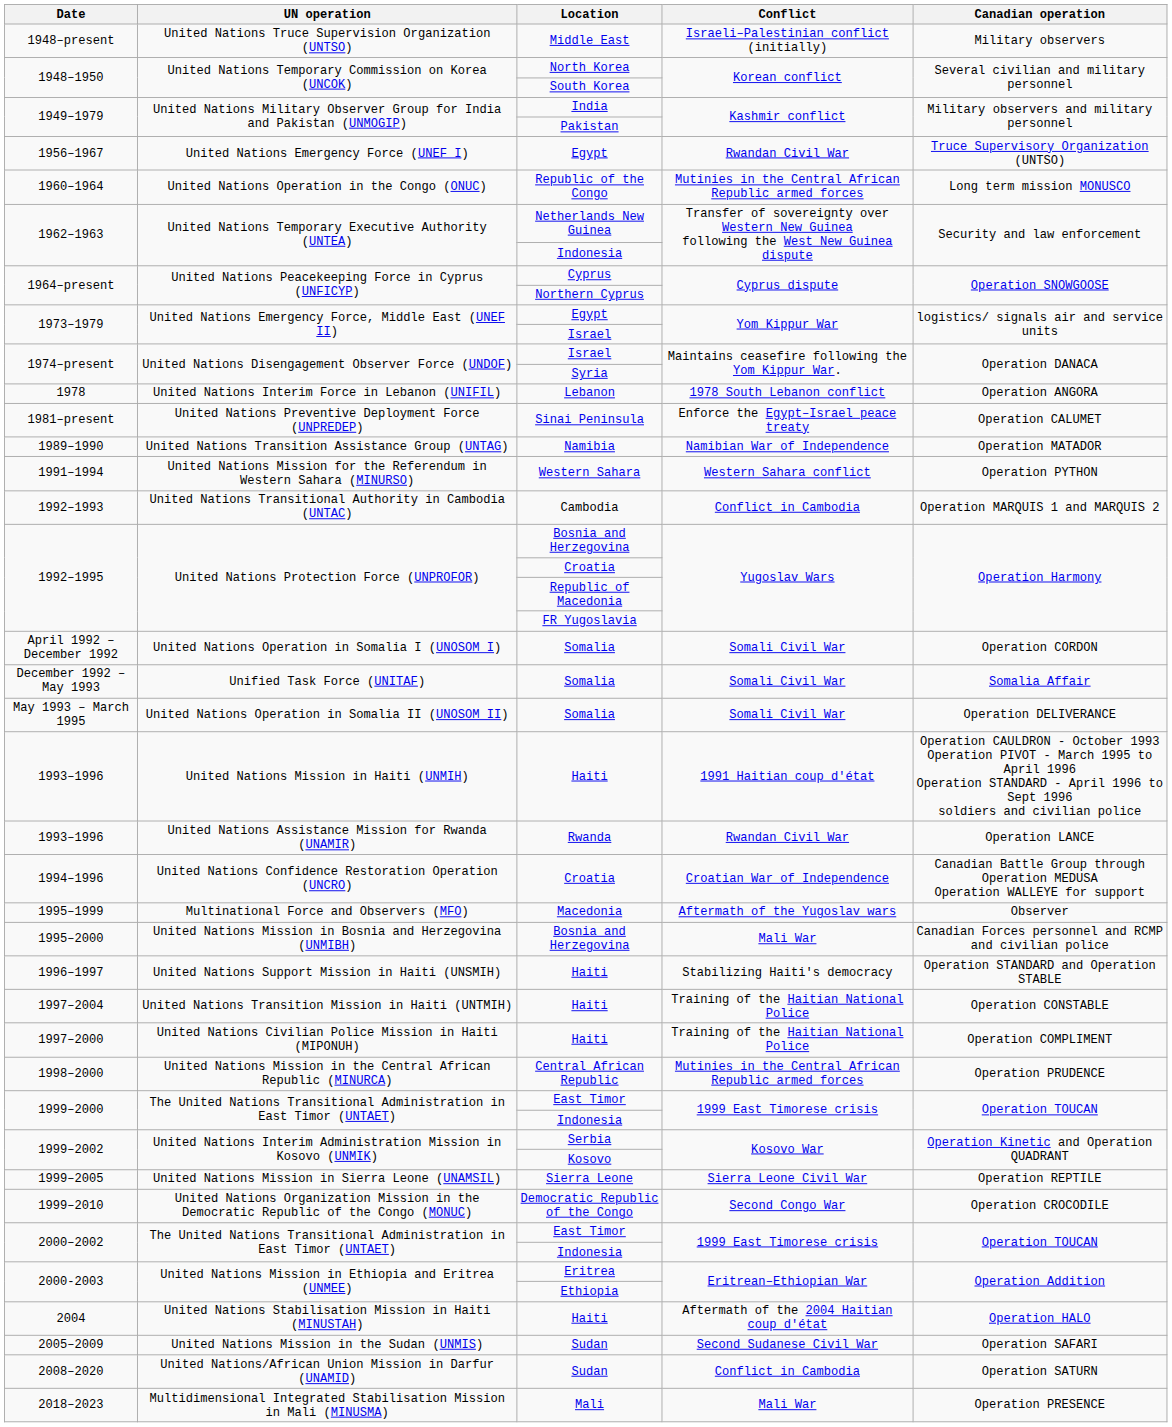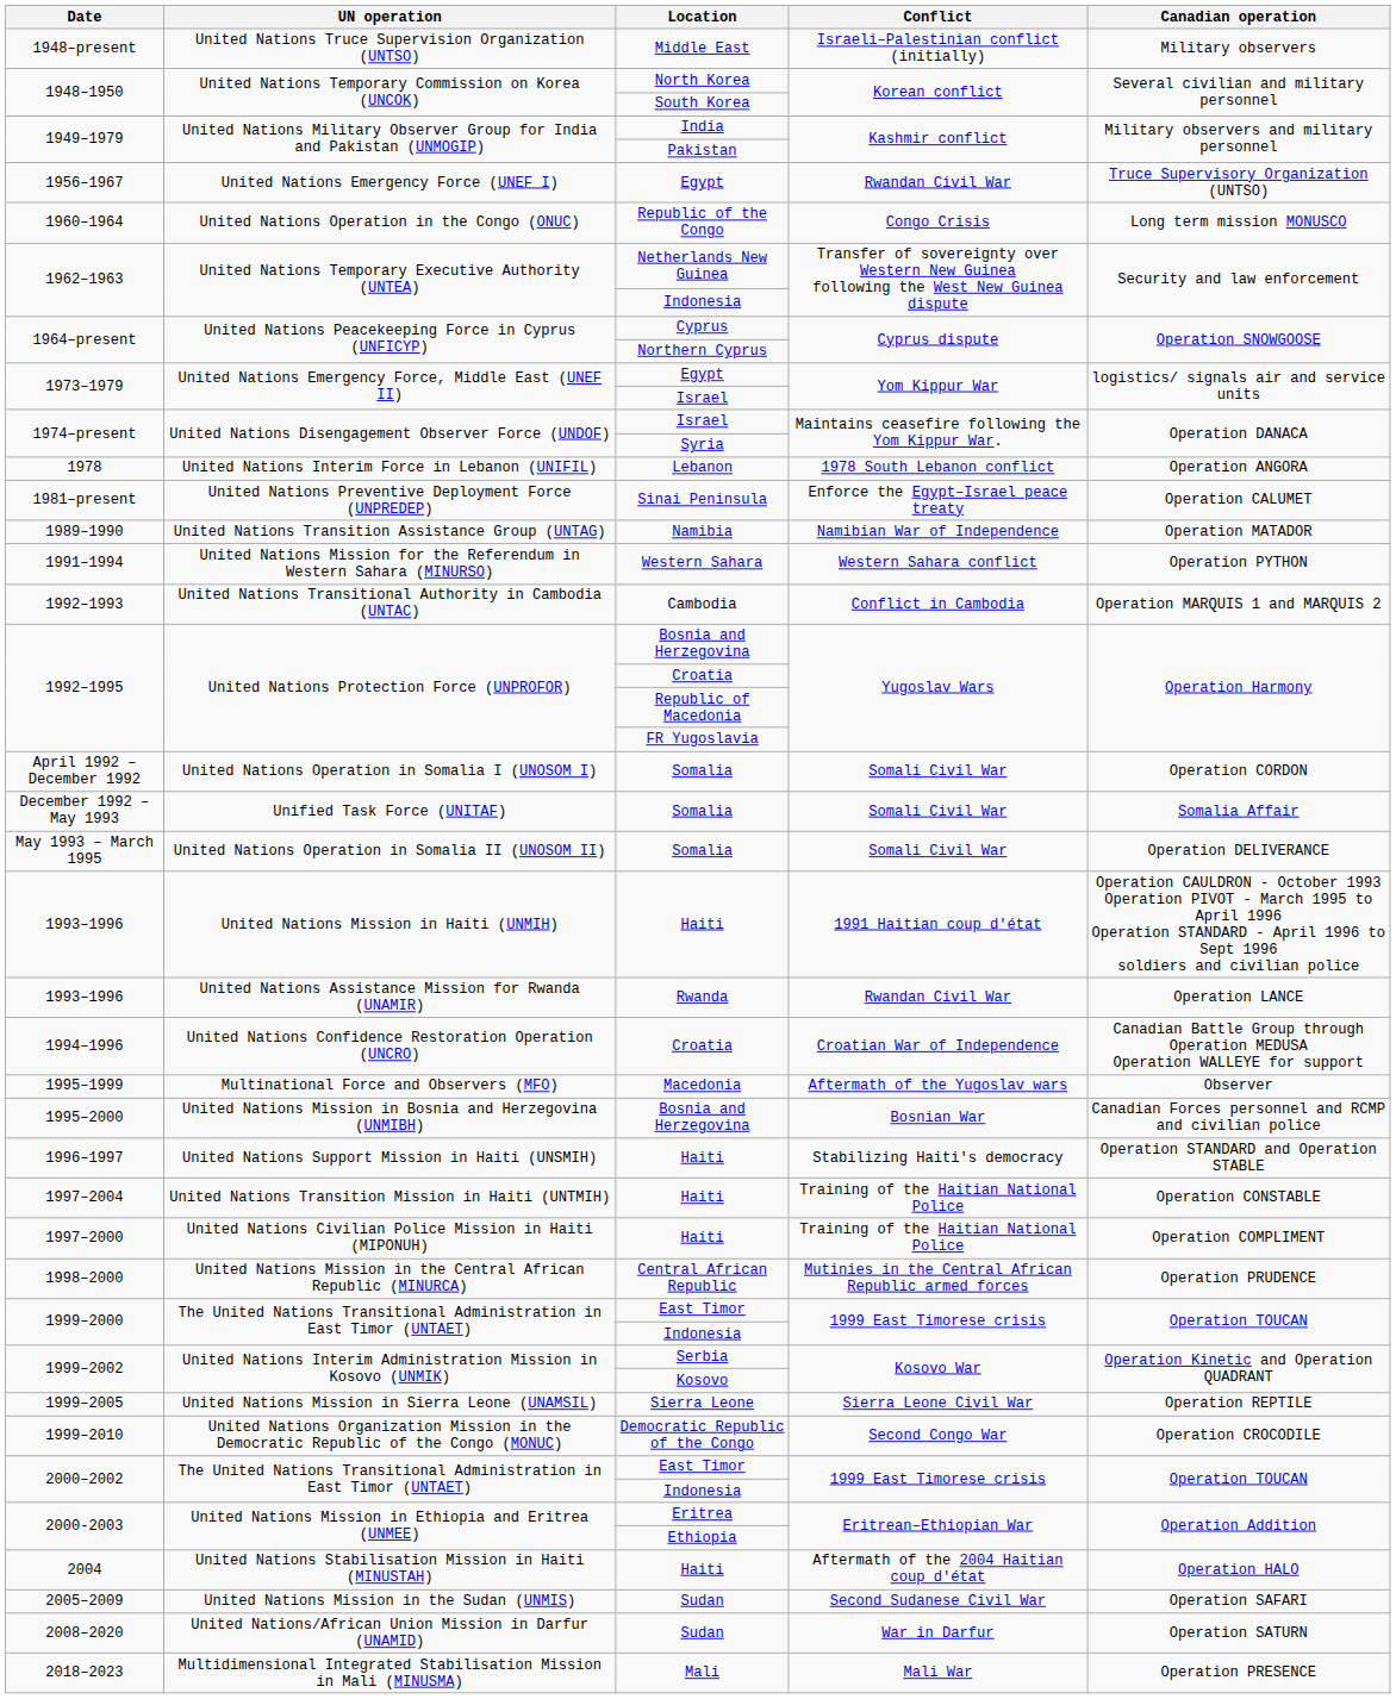 <table class="wikitable sortable sticky-header" style=text-align:center;">
 <tr>
 <th>Date</th>
 <th>UN operation</th>
 <th width=150>Location</th>
 <th>Conflict</th>
 <th>Canadian operation</th>
 </tr>
 <tr>
 <td>1948–present</td>
 <td>United Nations Truce Supervision Organization (<a href='#'>UNTSO</a>)</td>
 <td><a href='#'>Middle East</a></td>
 <td><a href='#'>Israeli–Palestinian conflict</a> (initially)</td>
 <td>Military observers</td>
 </tr>
 <tr>
 <td rowspan="2">1948–1950</td>
 <td rowspan="2">United Nations Temporary Commission on Korea (<a href='#'>UNCOK</a>)</td>
 <td><a href='#'>North Korea</a></td>
 <td rowspan="2"><a href='#'>Korean conflict</a></td>
 <td rowspan="2">Several civilian and military personnel</td>
 </tr>
 <tr>
 <td><a href='#'>South Korea</a></td>
 </tr>
 <tr>
 <td rowspan="2">1949–1979</td>
 <td rowspan="2">United Nations Military Observer Group for India and Pakistan (<a href='#'>UNMOGIP</a>)</td>
 <td><a href='#'>India</a></td>
 <td rowspan="2"><a href='#'>Kashmir conflict</a></td>
 <td rowspan="2">Military observers and military personnel</td>
 </tr>
 <tr>
 <td><a href='#'>Pakistan</a></td>
 </tr>
 <tr>
 <td>1956–1967</td>
 <td>United Nations Emergency Force (<a href='#'>UNEF I</a>)</td>
 <td><a href='#'>Egypt</a></td>
 <td><a href='#'>Rwandan Civil War</a></td>
 <td><a href='#'>Truce Supervisory Organization</a> (UNTSO)</td>
 </tr>
 <tr>
 <td>1960–1964</td>
 <td>United Nations Operation in the Congo (<a href='#'>ONUC</a>)</td>
 <td><a href='#'>Republic of the Congo</a></td>
-<td><a href='#'>Mutinies in the Central African Republic armed forces</a></td>
+<td><a href='#'>Congo Crisis</a></td>
 <td>Long term mission <a href='#'>MONUSCO</a></td>
 </tr>
 <tr>
 <td rowspan="2">1962–1963</td>
 <td rowspan="2">United Nations Temporary Executive Authority (<a href='#'>UNTEA</a>)</td>
 <td><a href='#'>Netherlands New Guinea</a></td>
 <td rowspan="2">Transfer of sovereignty over <a href='#'>Western New Guinea</a><br>following the <a href='#'>West New Guinea dispute</a></td>
 <td rowspan="2">Security and law enforcement</td>
 </tr>
 <tr>
 <td><a href='#'>Indonesia</a></td>
 </tr>
 <tr>
 <td rowspan="2">1964–present</td>
 <td rowspan="2">United Nations Peacekeeping Force in Cyprus (<a href='#'>UNFICYP</a>)</td>
 <td><a href='#'>Cyprus</a></td>
 <td rowspan="2"><a href='#'>Cyprus dispute</a></td>
 <td rowspan="2"><a href='#'>Operation SNOWGOOSE</a></td>
 </tr>
 <tr>
 <td><a href='#'>Northern Cyprus</a></td>
 </tr>
 <tr>
 <td rowspan="2">1973–1979</td>
 <td rowspan="2">United Nations Emergency Force, Middle East (<a href='#'>UNEF II</a>)</td>
 <td><a href='#'>Egypt</a></td>
 <td rowspan="2"><a href='#'>Yom Kippur War</a></td>
 <td rowspan="2">logistics/ signals air and service units</td>
 </tr>
 <tr>
 <td><a href='#'>Israel</a></td>
 </tr>
 <tr>
 <td rowspan="2">1974–present</td>
 <td rowspan="2">United Nations Disengagement Observer Force (<a href='#'>UNDOF</a>)</td>
 <td><a href='#'>Israel</a></td>
 <td rowspan="2">Maintains ceasefire following the <a href='#'>Yom Kippur War</a>.</td>
 <td rowspan="2">Operation DANACA</td>
 </tr>
 <tr>
 <td><a href='#'>Syria</a></td>
 </tr>
 <tr>
 <td>1978</td>
 <td>United Nations Interim Force in Lebanon (<a href='#'>UNIFIL</a>)</td>
 <td><a href='#'>Lebanon</a></td>
 <td><a href='#'>1978 South Lebanon conflict</a></td>
 <td>Operation ANGORA</td>
 </tr>
 <tr>
 <td>1981–present</td>
 <td>United Nations Preventive Deployment Force (<a href='#'>UNPREDEP</a>)</td>
 <td><a href='#'>Sinai Peninsula</a></td>
 <td>Enforce the <a href='#'>Egypt–Israel peace treaty</a></td>
 <td>Operation CALUMET</td>
 </tr>
 <tr>
 <td>1989–1990</td>
 <td>United Nations Transition Assistance Group (<a href='#'>UNTAG</a>)</td>
 <td><a href='#'>Namibia</a></td>
 <td><a href='#'>Namibian War of Independence</a></td>
 <td>Operation MATADOR</td>
 </tr>
 <tr>
 <td>1991–1994</td>
 <td>United Nations Mission for the Referendum in Western Sahara (<a href='#'>MINURSO</a>)</td>
 <td><a href='#'>Western Sahara</a></td>
 <td><a href='#'>Western Sahara conflict</a></td>
 <td>Operation PYTHON</td>
 </tr>
 <tr>
 <td>1992–1993</td>
 <td>United Nations Transitional Authority in Cambodia (<a href='#'>UNTAC</a>)</td>
 <td>Cambodia</td>
 <td><a href='#'>Conflict in Cambodia</a></td>
 <td>Operation MARQUIS 1 and MARQUIS 2</td>
 </tr>
 <tr>
 <td rowspan="4">1992–1995</td>
 <td rowspan="4">United Nations Protection Force (<a href='#'>UNPROFOR</a>)</td>
 <td><a href='#'>Bosnia and Herzegovina</a></td>
 <td rowspan="4"><a href='#'>Yugoslav Wars</a></td>
 <td rowspan="4"><a href='#'>Operation Harmony</a></td>
 </tr>
 <tr>
 <td><a href='#'>Croatia</a></td>
 </tr>
 <tr>
 <td><a href='#'>Republic of Macedonia</a></td>
 </tr>
 <tr>
 <td><a href='#'>FR Yugoslavia</a></td>
 </tr>
 <tr>
 <td>April 1992 – December 1992</td>
 <td>United Nations Operation in Somalia I (<a href='#'>UNOSOM I</a>)</td>
 <td><a href='#'>Somalia</a></td>
 <td><a href='#'>Somali Civil War</a></td>
 <td>Operation CORDON</td>
 </tr>
 <tr>
 <td>December 1992 – May 1993</td>
 <td>Unified Task Force (<a href='#'>UNITAF</a>)</td>
 <td><a href='#'>Somalia</a></td>
 <td><a href='#'>Somali Civil War</a></td>
 <td><a href='#'>Somalia Affair</a></td>
 </tr>
 <tr>
 <td>May 1993 – March 1995</td>
 <td>United Nations Operation in Somalia II (<a href='#'>UNOSOM II</a>)</td>
 <td><a href='#'>Somalia</a></td>
 <td><a href='#'>Somali Civil War</a></td>
 <td>Operation DELIVERANCE</td>
 </tr>
 <tr>
 <td>1993–1996</td>
 <td>United Nations Mission in Haiti (<a href='#'>UNMIH</a>)</td>
 <td><a href='#'>Haiti</a></td>
 <td><a href='#'>1991 Haitian coup d'état</a></td>
 <td>Operation CAULDRON - October 1993<br>Operation PIVOT - March 1995 to April 1996<br>Operation STANDARD - April 1996 to Sept 1996<br> soldiers and civilian police</td>
 </tr>
 <tr>
 <td>1993–1996</td>
 <td>United Nations Assistance Mission for Rwanda (<a href='#'>UNAMIR</a>)</td>
 <td><a href='#'>Rwanda</a></td>
 <td><a href='#'>Rwandan Civil War</a></td>
 <td>Operation LANCE</td>
 </tr>
 <tr>
 <td>1994–1996</td>
 <td>United Nations Confidence Restoration Operation (<a href='#'>UNCRO</a>)</td>
 <td><a href='#'>Croatia</a></td>
 <td><a href='#'>Croatian War of Independence</a></td>
 <td>Canadian Battle Group through Operation MEDUSA<br>Operation WALLEYE for support</td>
 </tr>
 <tr>
 <td>1995–1999</td>
 <td>Multinational Force and Observers (<a href='#'>MFO</a>)</td>
 <td><a href='#'>Macedonia</a></td>
 <td><a href='#'>Aftermath of the Yugoslav wars</a></td>
 <td>Observer</td>
 </tr>
 <tr>
 <td>1995–2000</td>
 <td>United Nations Mission in Bosnia and Herzegovina (<a href='#'>UNMIBH</a>)</td>
 <td><a href='#'>Bosnia and Herzegovina</a></td>
-<td><a href='#'>Mali War</a></td>
+<td><a href='#'>Bosnian War</a></td>
 <td>Canadian Forces personnel and RCMP and civilian police</td>
 </tr>
 <tr>
 <td>1996–1997</td>
 <td>United Nations Support Mission in Haiti (UNSMIH)</td>
 <td><a href='#'>Haiti</a></td>
 <td>Stabilizing Haiti's democracy</td>
 <td>Operation STANDARD and Operation STABLE</td>
 </tr>
 <tr>
 <td>1997–2004</td>
 <td>United Nations Transition Mission in Haiti (UNTMIH)</td>
 <td><a href='#'>Haiti</a></td>
 <td>Training of the <a href='#'>Haitian National Police</a></td>
 <td>Operation CONSTABLE</td>
 </tr>
 <tr>
 <td>1997–2000</td>
 <td>United Nations Civilian Police Mission in Haiti (MIPONUH)</td>
 <td><a href='#'>Haiti</a></td>
 <td>Training of the <a href='#'>Haitian National Police</a></td>
 <td>Operation COMPLIMENT</td>
 </tr>
 <tr>
 <td>1998–2000</td>
 <td>United Nations Mission in the Central African Republic (<a href='#'>MINURCA</a>)</td>
 <td><a href='#'>Central African Republic</a></td>
 <td><a href='#'>Mutinies in the Central African Republic armed forces</a></td>
 <td>Operation PRUDENCE</td>
 </tr>
 <tr>
 <td rowspan="2">1999–2000</td>
 <td rowspan="2">The United Nations Transitional Administration in East Timor (<a href='#'>UNTAET</a>)</td>
 <td><a href='#'>East Timor</a></td>
 <td rowspan="2"><a href='#'>1999 East Timorese crisis</a></td>
 <td rowspan="2"><a href='#'>Operation TOUCAN</a></td>
 </tr>
 <tr>
 <td><a href='#'>Indonesia</a></td>
 </tr>
 <tr>
 <td rowspan="2">1999–2002</td>
 <td rowspan="2">United Nations Interim Administration Mission in Kosovo (<a href='#'>UNMIK</a>)</td>
 <td><a href='#'>Serbia</a></td>
 <td rowspan="2"><a href='#'>Kosovo War</a></td>
 <td rowspan="2"><a href='#'>Operation Kinetic</a> and Operation QUADRANT</td>
 </tr>
 <tr>
 <td><a href='#'>Kosovo</a></td>
 </tr>
 <tr>
 <td>1999–2005</td>
 <td>United Nations Mission in Sierra Leone (<a href='#'>UNAMSIL</a>)</td>
 <td><a href='#'>Sierra Leone</a></td>
 <td><a href='#'>Sierra Leone Civil War</a></td>
 <td>Operation REPTILE</td>
 </tr>
 <tr>
 <td>1999–2010</td>
 <td>United Nations Organization Mission in the Democratic Republic of the Congo (<a href='#'>MONUC</a>)</td>
 <td><a href='#'>Democratic Republic of the Congo</a></td>
 <td><a href='#'>Second Congo War</a></td>
 <td>Operation CROCODILE</td>
 </tr>
 <tr>
 <td rowspan="2">2000–2002</td>
 <td rowspan="2">The United Nations Transitional Administration in East Timor (<a href='#'>UNTAET</a>)</td>
 <td><a href='#'>East Timor</a></td>
 <td rowspan="2"><a href='#'>1999 East Timorese crisis</a></td>
 <td rowspan="2"><a href='#'>Operation TOUCAN</a></td>
 </tr>
 <tr>
 <td><a href='#'>Indonesia</a></td>
 </tr>
 <tr>
 <td rowspan="2">2000-2003</td>
 <td rowspan="2">United Nations Mission in Ethiopia and Eritrea (<a href='#'>UNMEE</a>)</td>
 <td><a href='#'>Eritrea</a></td>
 <td rowspan="2"><a href='#'>Eritrean–Ethiopian War</a></td>
 <td rowspan="2"><a href='#'>Operation Addition</a></td>
 </tr>
 <tr>
 <td><a href='#'>Ethiopia</a></td>
 </tr>
 <tr>
 <td>2004</td>
 <td>United Nations Stabilisation Mission in Haiti (<a href='#'>MINUSTAH</a>)</td>
 <td><a href='#'>Haiti</a></td>
 <td>Aftermath of the <a href='#'>2004 Haitian coup d'état</a></td>
 <td><a href='#'>Operation HALO</a></td>
 </tr>
 <tr>
 <td>2005–2009</td>
 <td>United Nations Mission in the Sudan (<a href='#'>UNMIS</a>)</td>
 <td><a href='#'>Sudan</a></td>
 <td><a href='#'>Second Sudanese Civil War</a></td>
 <td>Operation SAFARI</td>
 </tr>
 <tr>
 <td>2008–2020</td>
 <td>United Nations/African Union Mission in Darfur (<a href='#'>UNAMID</a>)</td>
 <td><a href='#'>Sudan</a></td>
-<td><a href='#'>Conflict in Cambodia</a></td>
+<td><a href='#'>War in Darfur</a></td>
 <td>Operation SATURN</td>
 </tr>
 <tr>
 <td>2018–2023</td>
 <td>Multidimensional Integrated Stabilisation Mission in Mali (<a href='#'>MINUSMA</a>)</td>
 <td><a href='#'>Mali</a></td>
 <td><a href='#'>Mali War</a></td>
 <td>Operation PRESENCE</td>
 </tr>
 </table>
